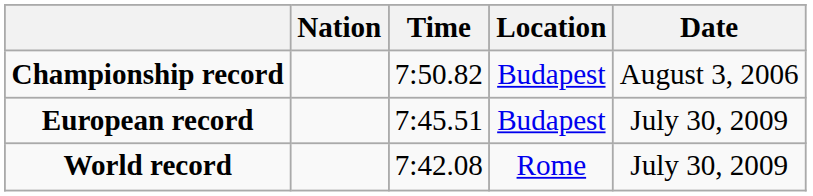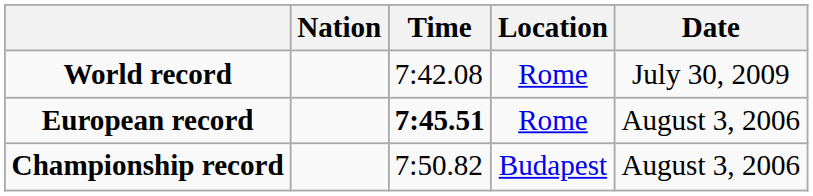 <table class=wikitable style=text-align:center>
 <tr>
 <th></th>
 <th>Nation</th>
 <th>Time</th>
 <th>Location</th>
 <th>Date</th>
 </tr>
 <tr>
+<td><strong>World record</strong></td>
+<td align=left></td>
+<td align=left>7:42.08</td>
+<td><a href='#'>Rome</a></td>
+<td>July 30, 2009</td>
+</tr>
+<tr>
+<td><strong>European record</strong></td>
+<td align=left></td>
+<td align=left><strong>7:45.51</strong></td>
+<td><a href='#'>Rome</a></td>
+<td>August 3, 2006</td>
+</tr>
+<tr>
 <td><strong>Championship record</strong></td>
 <td align=left></td>
 <td align=left>7:50.82</td>
 <td><a href='#'>Budapest</a></td>
 <td>August 3, 2006</td>
 </tr>
-<tr>
-<td><strong>European record</strong></td>
-<td align=left></td>
-<td align=left>7:45.51</td>
-<td><a href='#'>Budapest</a></td>
-<td>July 30, 2009</td>
-</tr>
-<tr>
-<td><strong>World record</strong></td>
-<td align=left></td>
-<td align=left>7:42.08</td>
-<td><a href='#'>Rome</a></td>
-<td>July 30, 2009</td>
-</tr>
 </table>
